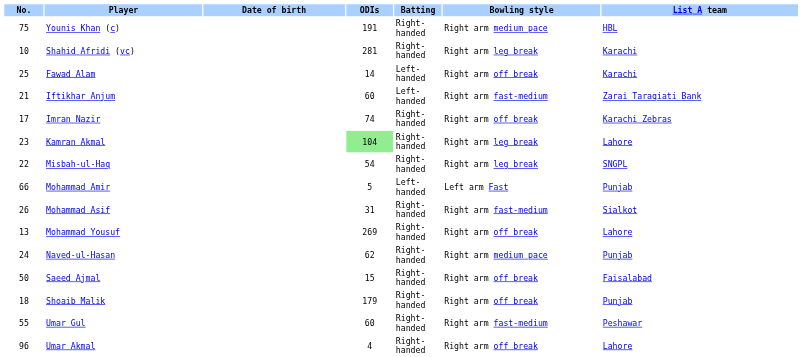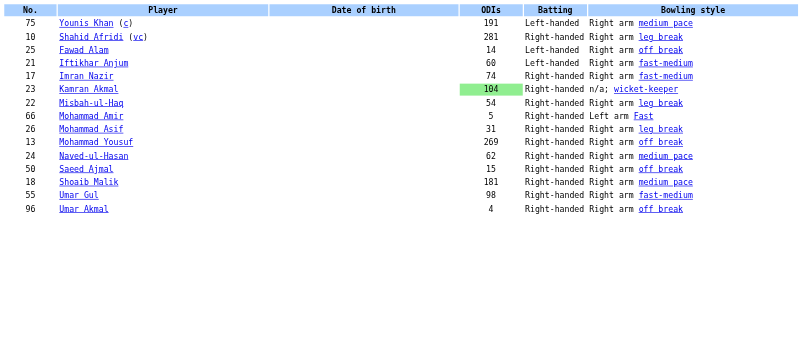 <table border="0" cellspacing="2" cellpadding="2" style="width:100%;">
 <tr style="background:#aad0ff;">
 <th width=5%>No.</th>
 <th width="20%">Player</th>
 <th width=18%>Date of birth</th>
 <th width=6%>ODIs</th>
 <th width=6%>Batting</th>
 <th width=20%>Bowling style</th>
-<th width=25%><a href='#'>List A</a> team</th>
 </tr>
 <tr>
 <td style="text-align:center">75</td>
 <td><a href='#'>Younis Khan</a> (<a href='#'>c</a>)</td>
 <td></td>
 <td style="text-align:center">191</td>
-<td>Right-handed</td>
+<td>Left-handed</td>
 <td>Right arm <a href='#'>medium pace</a></td>
-<td> <a href='#'>HBL</a></td>
 </tr>
 <tr>
 <td style="text-align:center">10</td>
 <td><a href='#'>Shahid Afridi</a> (<a href='#'>vc</a>)</td>
 <td></td>
 <td style="text-align:center">281</td>
 <td>Right-handed</td>
 <td>Right arm <a href='#'>leg break</a></td>
-<td> <a href='#'>Karachi</a></td>
 </tr>
 <tr>
 <td style="text-align:center">25</td>
 <td><a href='#'>Fawad Alam</a></td>
 <td></td>
 <td style="text-align:center">14</td>
 <td>Left-handed</td>
 <td>Right arm <a href='#'>off break</a></td>
-<td> <a href='#'>Karachi</a></td>
 </tr>
 <tr>
 <td style="text-align:center">21</td>
 <td><a href='#'>Iftikhar Anjum</a></td>
 <td></td>
 <td style="text-align:center">60</td>
 <td>Left-handed</td>
 <td>Right arm <a href='#'>fast-medium</a></td>
-<td> <a href='#'>Zarai Taraqiati Bank</a></td>
 </tr>
 <tr>
 <td style="text-align:center">17</td>
 <td><a href='#'>Imran Nazir</a></td>
 <td></td>
 <td style="text-align:center">74</td>
 <td>Right-handed</td>
-<td>Right arm <a href='#'>off break</a></td>
-<td> <a href='#'>Karachi Zebras</a></td>
+<td>Right arm <a href='#'>fast-medium</a></td>
 </tr>
 <tr>
 <td style="text-align:center">23</td>
 <td><a href='#'>Kamran Akmal</a></td>
 <td></td>
 <td style="background: lightgreen; text-align:center">104</td>
 <td>Right-handed</td>
-<td>Right arm <a href='#'>leg break</a></td>
-<td> <a href='#'>Lahore</a></td>
+<td>n/a; <a href='#'>wicket-keeper</a></td>
 </tr>
 <tr>
 <td style="text-align:center">22</td>
 <td><a href='#'>Misbah-ul-Haq</a></td>
 <td></td>
 <td style="text-align:center">54</td>
 <td>Right-handed</td>
 <td>Right arm <a href='#'>leg break</a></td>
-<td> <a href='#'>SNGPL</a></td>
 </tr>
 <tr>
 <td style="text-align:center">66</td>
 <td><a href='#'>Mohammad Amir</a></td>
 <td></td>
 <td style="text-align:center">5</td>
-<td>Left-handed</td>
+<td>Right-handed</td>
 <td>Left arm <a href='#'>Fast</a></td>
-<td> <a href='#'>Punjab</a></td>
 </tr>
 <tr>
 <td style="text-align:center">26</td>
 <td><a href='#'>Mohammad Asif</a></td>
 <td></td>
 <td style="text-align:center">31</td>
 <td>Right-handed</td>
-<td>Right arm <a href='#'>fast-medium</a></td>
-<td> <a href='#'>Sialkot</a></td>
+<td>Right arm <a href='#'>leg break</a></td>
 </tr>
 <tr>
 <td style="text-align:center">13</td>
 <td><a href='#'>Mohammad Yousuf</a></td>
 <td></td>
 <td style="text-align:center">269</td>
 <td>Right-handed</td>
 <td>Right arm <a href='#'>off break</a></td>
-<td> <a href='#'>Lahore</a></td>
 </tr>
 <tr>
 <td style="text-align:center">24</td>
 <td><a href='#'>Naved-ul-Hasan</a></td>
 <td></td>
 <td style="text-align:center">62</td>
 <td>Right-handed</td>
 <td>Right arm <a href='#'>medium pace</a></td>
-<td> <a href='#'>Punjab</a></td>
 </tr>
 <tr>
 <td style="text-align:center">50</td>
 <td><a href='#'>Saeed Ajmal</a></td>
 <td></td>
 <td style="text-align:center">15</td>
 <td>Right-handed</td>
 <td>Right arm <a href='#'>off break</a></td>
-<td> <a href='#'>Faisalabad</a></td>
 </tr>
 <tr>
 <td style="text-align:center">18</td>
 <td><a href='#'>Shoaib Malik</a></td>
 <td></td>
-<td style="text-align:center">179</td>
+<td style="text-align:center">181</td>
 <td>Right-handed</td>
-<td>Right arm <a href='#'>off break</a></td>
-<td> <a href='#'>Punjab</a></td>
+<td>Right arm <a href='#'>medium pace</a></td>
 </tr>
 <tr>
 <td style="text-align:center">55</td>
 <td><a href='#'>Umar Gul</a></td>
 <td></td>
-<td style="text-align:center">60</td>
+<td style="text-align:center">98</td>
 <td>Right-handed</td>
 <td>Right arm <a href='#'>fast-medium</a></td>
-<td> <a href='#'>Peshawar</a></td>
 </tr>
 <tr>
 <td style="text-align:center">96</td>
 <td><a href='#'>Umar Akmal</a></td>
 <td></td>
 <td style="text-align:center">4</td>
 <td>Right-handed</td>
 <td>Right arm <a href='#'>off break</a></td>
-<td> <a href='#'>Lahore</a></td>
 </tr>
 </table>
